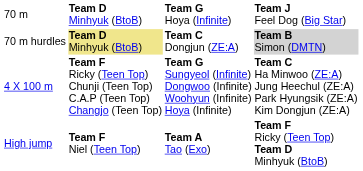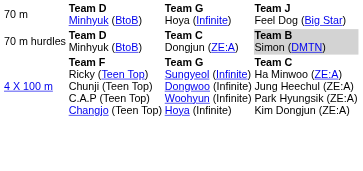 <table>
 <tr>
 <td>70 m</td>
 <td><strong>Team D</strong><br><a href='#'>Minhyuk</a> (<a href='#'>BtoB</a>)</td>
 <td><strong>Team G</strong><br>Hoya (<a href='#'>Infinite</a>)</td>
 <td><strong>Team J</strong><br>Feel Dog (<a href='#'>Big Star</a>)</td>
 </tr>
 <tr>
 <td>70 m hurdles</td>
-<td style="background: khaki;"><strong>Team D</strong><br>Minhyuk (<a href='#'>BtoB</a>)</td>
+<td><strong>Team D</strong><br>Minhyuk (<a href='#'>BtoB</a>)</td>
 <td><strong>Team C</strong><br>Dongjun (<a href='#'>ZE:A</a>)</td>
 <td style="background: lightgrey;"><strong>Team B</strong><br>Simon (<a href='#'>DMTN</a>)</td>
 </tr>
 <tr>
 <td><a href='#'>4 X 100 m</a></td>
 <td><strong>Team F</strong><br>Ricky (<a href='#'>Teen Top</a>)<br>Chunji (Teen Top)<br>C.A.P (Teen Top)<br><a href='#'>Changjo</a> (Teen Top)</td>
 <td><strong>Team G</strong><br><a href='#'>Sungyeol</a> (<a href='#'>Infinite</a>)<br><a href='#'>Dongwoo</a> (Infinite)<br><a href='#'>Woohyun</a> (Infinite)<br><a href='#'>Hoya</a> (Infinite)</td>
 <td><strong>Team C</strong><br>Ha Minwoo (<a href='#'>ZE:A</a>)<br>Jung Heechul (ZE:A)<br>Park Hyungsik (ZE:A)<br>Kim Dongjun (ZE:A)</td>
 </tr>
-<tr>
-<td><a href='#'>High jump</a></td>
-<td><strong>Team F</strong><br>Niel (<a href='#'>Teen Top</a>)</td>
-<td><strong>Team A</strong><br><a href='#'>Tao</a> (<a href='#'>Exo</a>)</td>
-<td><strong>Team F</strong><br>Ricky (<a href='#'>Teen Top</a>)<br><strong>Team D</strong><br>Minhyuk (<a href='#'>BtoB</a>)</td>
-</tr>
 </table>
